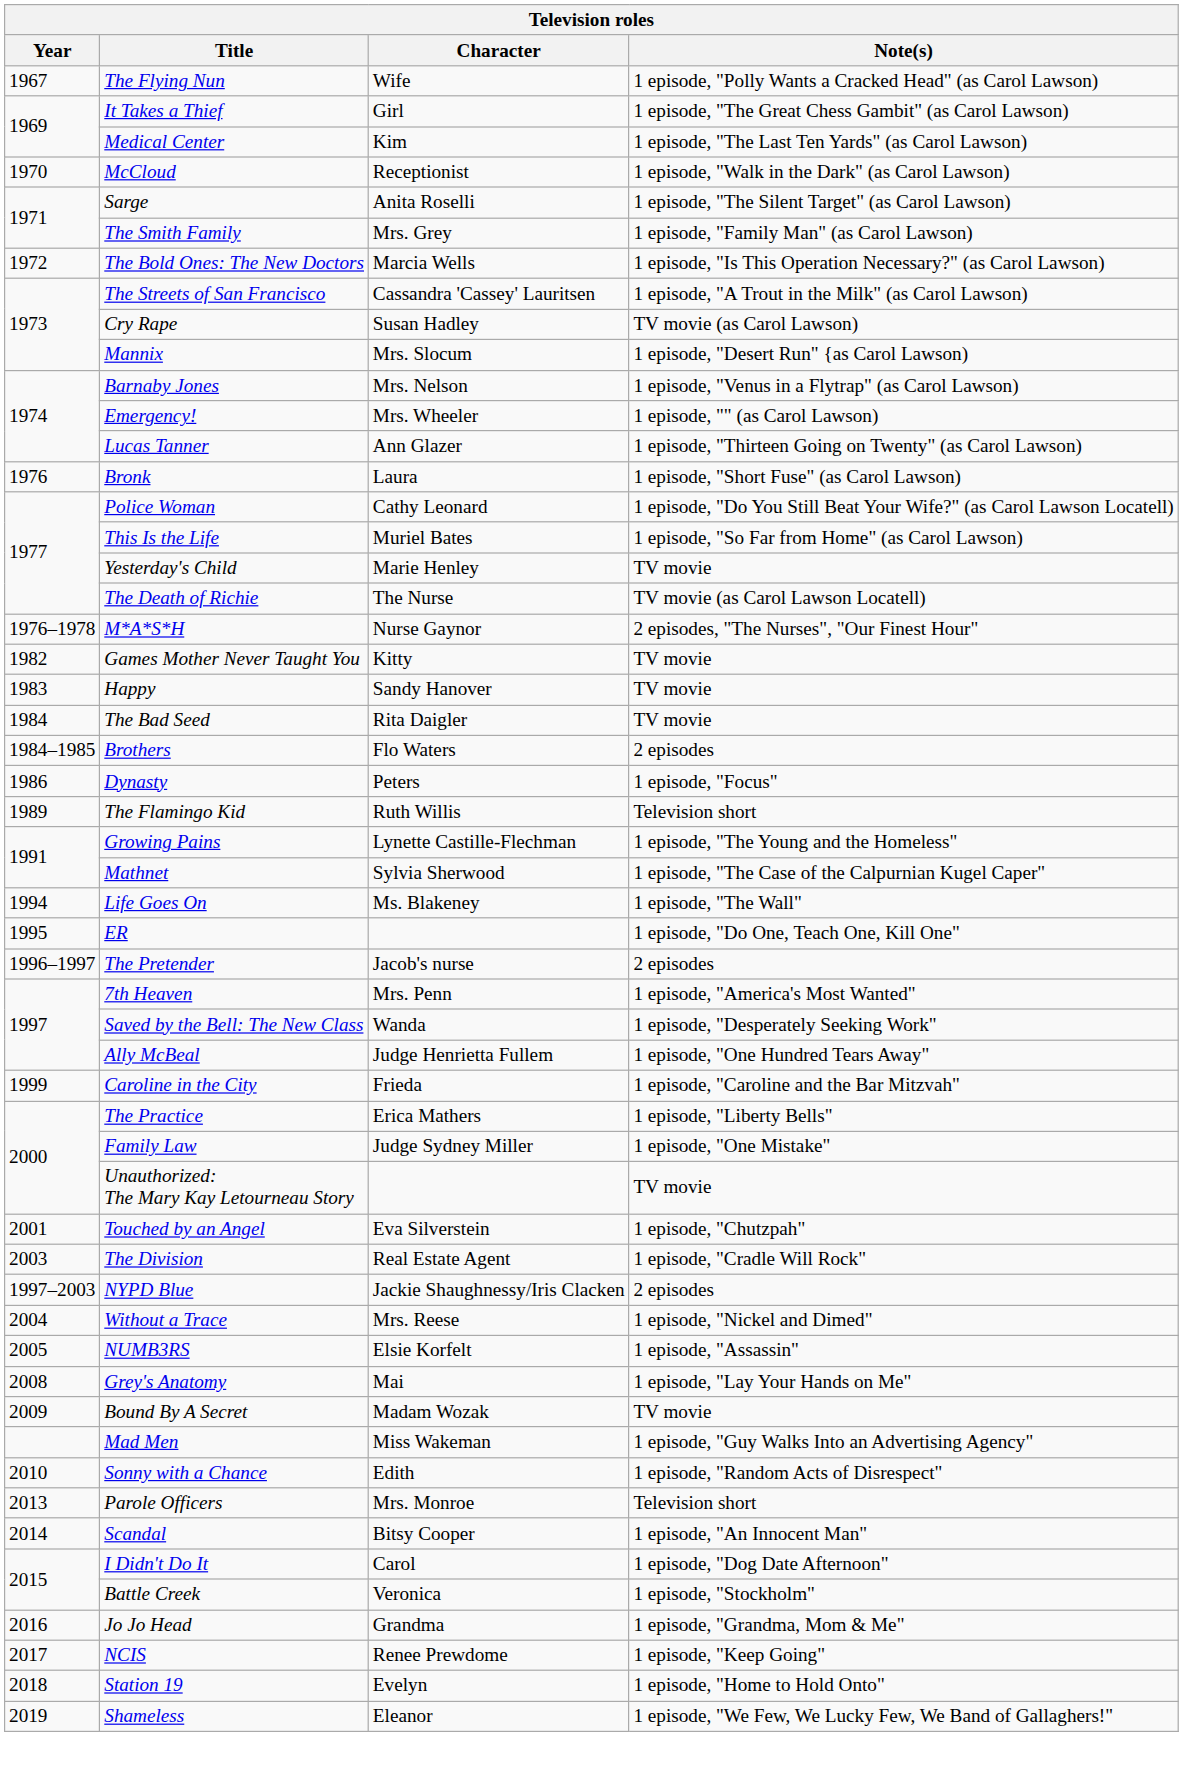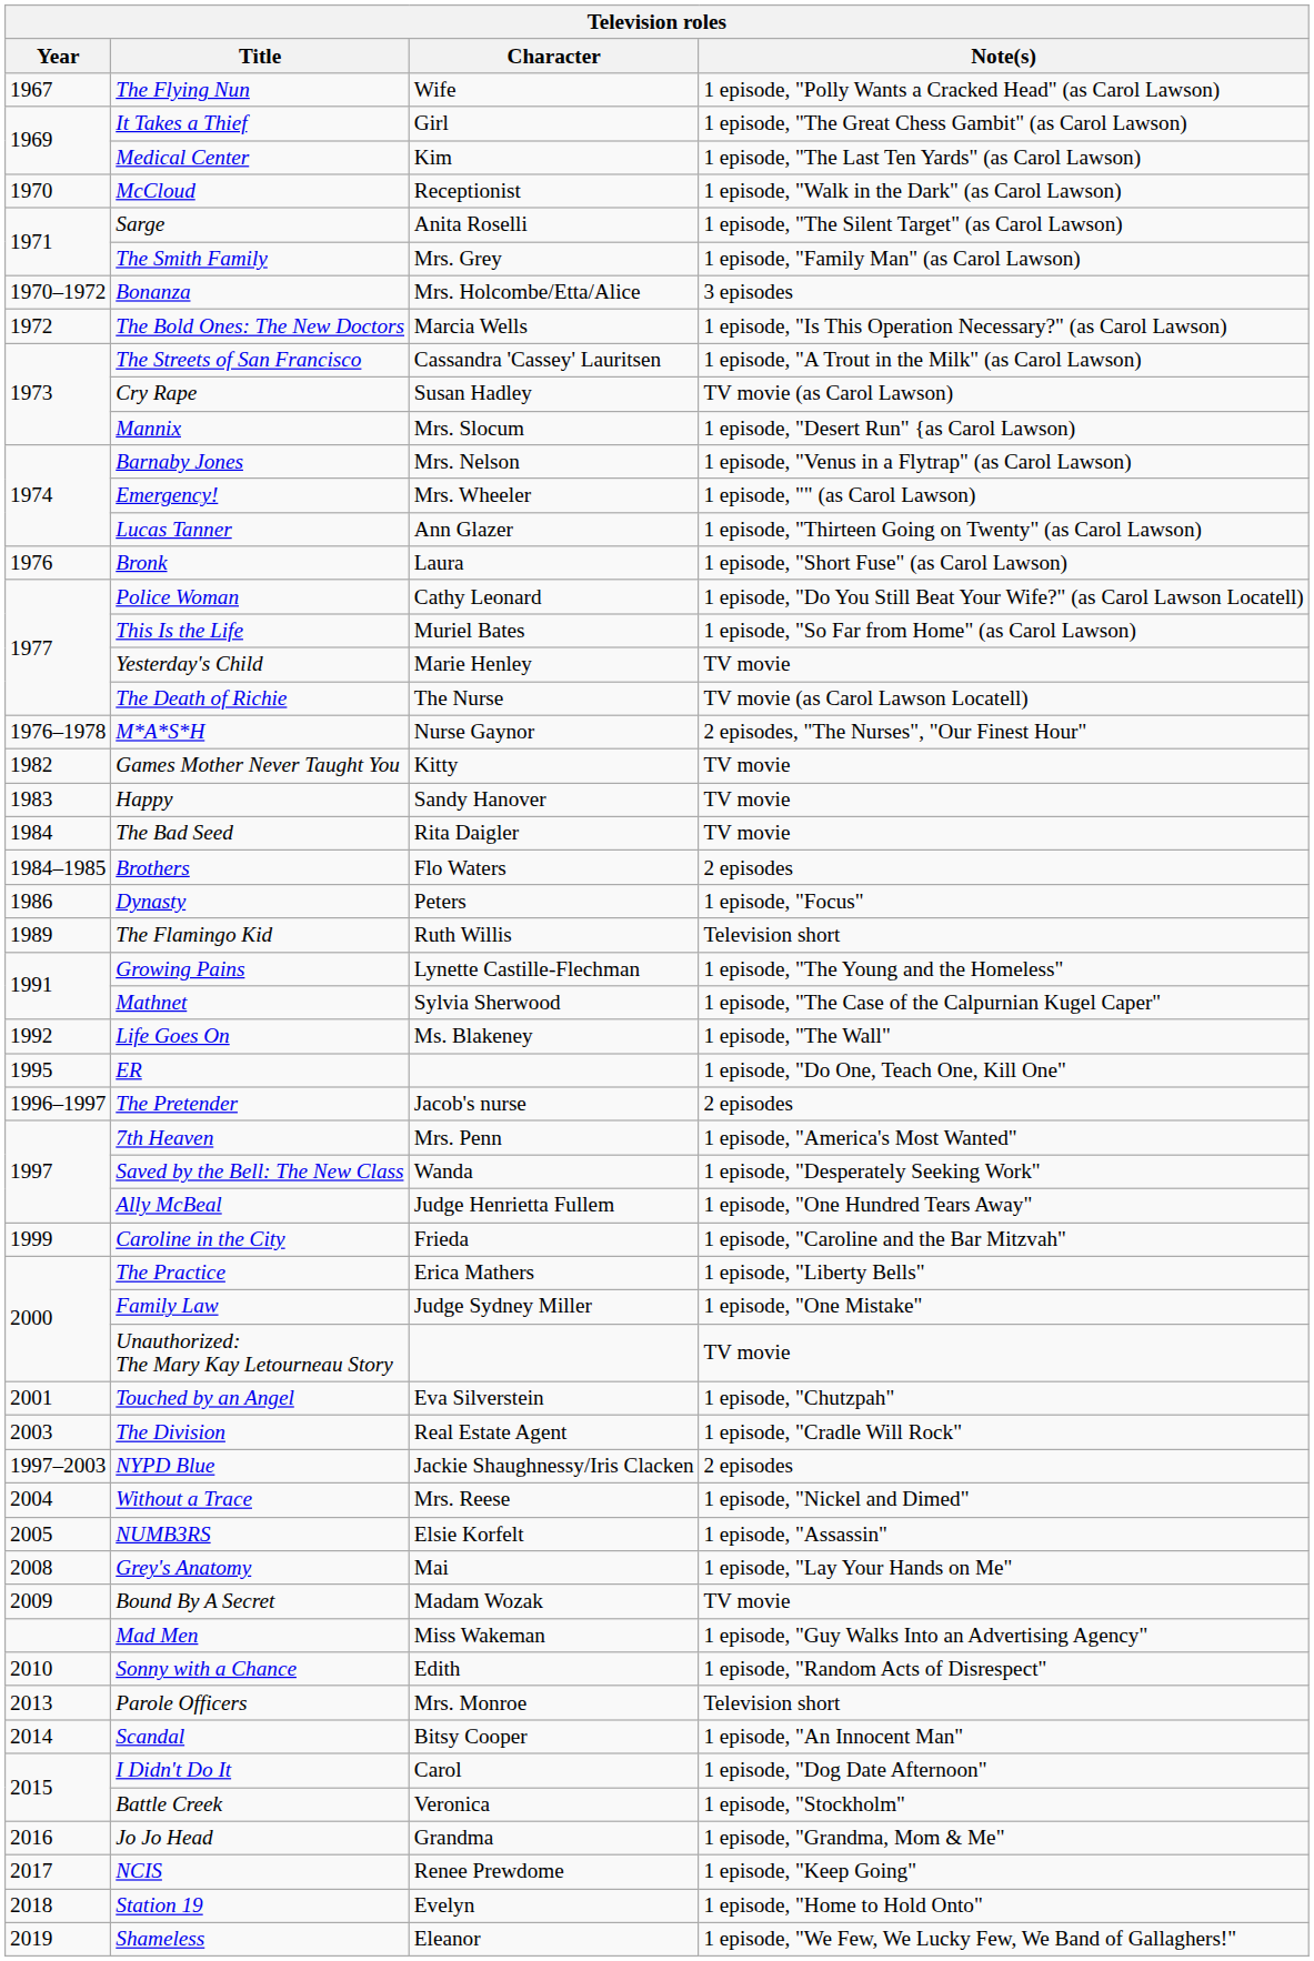 <table class="wikitable sortable">
 <tr>
 <th colspan="4">Television roles</th>
 </tr>
 <tr>
 <th>Year</th>
 <th>Title</th>
 <th>Character</th>
 <th>Note(s)</th>
 </tr>
 <tr>
 <td>1967</td>
 <td><em><a href='#'>The Flying Nun</a></em></td>
 <td>Wife</td>
 <td>1 episode, "Polly Wants a Cracked Head" (as Carol Lawson)</td>
 </tr>
 <tr>
 <td rowspan="2">1969</td>
 <td><em><a href='#'>It Takes a Thief</a></em></td>
 <td>Girl</td>
 <td>1 episode, "The Great Chess Gambit" (as Carol Lawson)</td>
 </tr>
 <tr>
 <td><em><a href='#'>Medical Center</a></em></td>
 <td>Kim</td>
 <td>1 episode, "The Last Ten Yards" (as Carol Lawson)</td>
 </tr>
 <tr>
 <td>1970</td>
 <td><em><a href='#'>McCloud</a></em></td>
 <td>Receptionist</td>
 <td>1 episode, "Walk in the Dark" (as Carol Lawson)</td>
 </tr>
 <tr>
 <td rowspan="2">1971</td>
 <td><em>Sarge</em></td>
 <td>Anita Roselli</td>
 <td>1 episode, "The Silent Target" (as Carol Lawson)</td>
 </tr>
 <tr>
 <td><em><a href='#'>The Smith Family</a></em></td>
 <td>Mrs. Grey</td>
 <td>1 episode, "Family Man" (as Carol Lawson)</td>
+</tr>
+<tr>
+<td>1970–1972</td>
+<td><em><a href='#'>Bonanza</a></em></td>
+<td>Mrs. Holcombe/Etta/Alice</td>
+<td>3 episodes</td>
 </tr>
 <tr>
 <td>1972</td>
 <td><em><a href='#'>The Bold Ones: The New Doctors</a></em></td>
 <td>Marcia Wells</td>
 <td>1 episode, "Is This Operation Necessary?" (as Carol Lawson)</td>
 </tr>
 <tr>
 <td rowspan="3">1973</td>
 <td><em><a href='#'>The Streets of San Francisco</a></em></td>
 <td>Cassandra 'Cassey' Lauritsen</td>
 <td>1 episode, "A Trout in the Milk" (as Carol Lawson)</td>
 </tr>
 <tr>
 <td><em>Cry Rape</em></td>
 <td>Susan Hadley</td>
 <td>TV movie (as Carol Lawson)</td>
 </tr>
 <tr>
 <td><em><a href='#'>Mannix</a></em></td>
 <td>Mrs. Slocum</td>
 <td>1 episode, "Desert Run" {as Carol Lawson)</td>
 </tr>
 <tr>
 <td rowspan="3">1974</td>
 <td><em><a href='#'>Barnaby Jones</a></em></td>
 <td>Mrs. Nelson</td>
 <td>1 episode, "Venus in a Flytrap" (as Carol Lawson)</td>
 </tr>
 <tr>
 <td><em><a href='#'>Emergency!</a></em></td>
 <td>Mrs. Wheeler</td>
 <td>1 episode, "" (as Carol Lawson)</td>
 </tr>
 <tr>
 <td><em><a href='#'>Lucas Tanner</a></em></td>
 <td>Ann Glazer</td>
 <td>1 episode, "Thirteen Going on Twenty" (as Carol Lawson)</td>
 </tr>
 <tr>
 <td>1976</td>
 <td><em><a href='#'>Bronk</a></em></td>
 <td>Laura</td>
 <td>1 episode, "Short Fuse" (as Carol Lawson)</td>
 </tr>
 <tr>
 <td rowspan="4">1977</td>
 <td><em><a href='#'>Police Woman</a></em></td>
 <td>Cathy Leonard</td>
 <td>1 episode, "Do You Still Beat Your Wife?" (as Carol Lawson Locatell)</td>
 </tr>
 <tr>
 <td><em><a href='#'>This Is the Life</a></em></td>
 <td>Muriel Bates</td>
 <td>1 episode, "So Far from Home" (as Carol Lawson)</td>
 </tr>
 <tr>
 <td><em>Yesterday's Child</em></td>
 <td>Marie Henley</td>
 <td>TV movie</td>
 </tr>
 <tr>
 <td><em><a href='#'>The Death of Richie</a></em></td>
 <td>The Nurse</td>
 <td>TV movie (as Carol Lawson Locatell)</td>
 </tr>
 <tr>
 <td>1976–1978</td>
 <td><em><a href='#'>M*A*S*H</a></em></td>
 <td>Nurse Gaynor</td>
 <td>2 episodes, "The Nurses", "Our Finest Hour"</td>
 </tr>
 <tr>
 <td>1982</td>
 <td><em>Games Mother Never Taught You</em></td>
 <td>Kitty</td>
 <td>TV movie</td>
 </tr>
 <tr>
 <td>1983</td>
 <td><em>Happy</em></td>
 <td>Sandy Hanover</td>
 <td>TV movie</td>
 </tr>
 <tr>
 <td>1984</td>
 <td><em>The Bad Seed</em></td>
 <td>Rita Daigler</td>
 <td>TV movie</td>
 </tr>
 <tr>
 <td>1984–1985</td>
 <td><em><a href='#'>Brothers</a></em></td>
 <td>Flo Waters</td>
 <td>2 episodes</td>
 </tr>
 <tr>
 <td>1986</td>
 <td><em><a href='#'>Dynasty</a></em></td>
 <td>Peters</td>
 <td>1 episode, "Focus"</td>
 </tr>
 <tr>
 <td>1989</td>
 <td><em>The Flamingo Kid</em></td>
 <td>Ruth Willis</td>
 <td>Television short</td>
 </tr>
 <tr>
 <td rowspan="2">1991</td>
 <td><em><a href='#'>Growing Pains</a></em></td>
 <td>Lynette Castille-Flechman</td>
 <td>1 episode, "The Young and the Homeless"</td>
 </tr>
 <tr>
 <td><em><a href='#'>Mathnet</a></em></td>
 <td>Sylvia Sherwood</td>
 <td>1 episode, "The Case of the Calpurnian Kugel Caper"</td>
 </tr>
 <tr>
-<td>1994</td>
+<td>1992</td>
 <td><em><a href='#'>Life Goes On</a></em></td>
 <td>Ms. Blakeney</td>
 <td>1 episode, "The Wall"</td>
 </tr>
 <tr>
 <td>1995</td>
 <td><em><a href='#'>ER</a></em></td>
 <td></td>
 <td>1 episode, "Do One, Teach One, Kill One"</td>
 </tr>
 <tr>
 <td>1996–1997</td>
 <td><em><a href='#'>The Pretender</a></em></td>
 <td>Jacob's nurse</td>
 <td>2 episodes</td>
 </tr>
 <tr>
 <td rowspan="3">1997</td>
 <td><em><a href='#'>7th Heaven</a></em></td>
 <td>Mrs. Penn</td>
 <td>1 episode, "America's Most Wanted"</td>
 </tr>
 <tr>
 <td><em><a href='#'>Saved by the Bell: The New Class</a></em></td>
 <td>Wanda</td>
 <td>1 episode, "Desperately Seeking Work"</td>
 </tr>
 <tr>
 <td><em><a href='#'>Ally McBeal</a></em></td>
 <td>Judge Henrietta Fullem</td>
 <td>1 episode, "One Hundred Tears Away"</td>
 </tr>
 <tr>
 <td>1999</td>
 <td><em><a href='#'>Caroline in the City</a></em></td>
 <td>Frieda</td>
 <td>1 episode, "Caroline and the Bar Mitzvah"</td>
 </tr>
 <tr>
 <td rowspan="3">2000</td>
 <td><em><a href='#'>The Practice</a></em></td>
 <td>Erica Mathers</td>
 <td>1 episode, "Liberty Bells"</td>
 </tr>
 <tr>
 <td><em><a href='#'>Family Law</a></em></td>
 <td>Judge Sydney Miller</td>
 <td>1 episode, "One Mistake"</td>
 </tr>
 <tr>
 <td><em>Unauthorized:<br> The Mary Kay Letourneau Story</em></td>
 <td></td>
 <td>TV movie</td>
 </tr>
 <tr>
 <td>2001</td>
 <td><em><a href='#'>Touched by an Angel</a></em></td>
 <td>Eva Silverstein</td>
 <td>1 episode, "Chutzpah"</td>
 </tr>
 <tr>
 <td>2003</td>
 <td><em><a href='#'>The Division</a></em></td>
 <td>Real Estate Agent</td>
 <td>1 episode, "Cradle Will Rock"</td>
 </tr>
 <tr>
 <td>1997–2003</td>
 <td><em><a href='#'>NYPD Blue</a></em></td>
 <td>Jackie Shaughnessy/Iris Clacken</td>
 <td>2 episodes</td>
 </tr>
 <tr>
 <td>2004</td>
 <td><em><a href='#'>Without a Trace</a></em></td>
 <td>Mrs. Reese</td>
 <td>1 episode, "Nickel and Dimed"</td>
 </tr>
 <tr>
 <td>2005</td>
 <td><em><a href='#'>NUMB3RS</a></em></td>
 <td>Elsie Korfelt</td>
 <td>1 episode, "Assassin"</td>
 </tr>
 <tr>
 <td>2008</td>
 <td><em><a href='#'>Grey's Anatomy</a></em></td>
 <td>Mai</td>
 <td>1 episode, "Lay Your Hands on Me"</td>
 </tr>
 <tr>
 <td>2009</td>
 <td><em>Bound By A Secret</em></td>
 <td>Madam Wozak</td>
 <td>TV movie</td>
 </tr>
 <tr>
 <td></td>
 <td><em><a href='#'>Mad Men</a></em></td>
 <td>Miss Wakeman</td>
 <td>1 episode, "Guy Walks Into an Advertising Agency"</td>
 </tr>
 <tr>
 <td>2010</td>
 <td><em><a href='#'>Sonny with a Chance</a></em></td>
 <td>Edith</td>
 <td>1 episode, "Random Acts of Disrespect"</td>
 </tr>
 <tr>
 <td>2013</td>
 <td><em>Parole Officers</em></td>
 <td>Mrs. Monroe</td>
 <td>Television short</td>
 </tr>
 <tr>
 <td>2014</td>
 <td><em><a href='#'>Scandal</a></em></td>
 <td>Bitsy Cooper</td>
 <td>1 episode, "An Innocent Man"</td>
 </tr>
 <tr>
 <td rowspan="2">2015</td>
 <td><em><a href='#'>I Didn't Do It</a></em></td>
 <td>Carol</td>
 <td>1 episode, "Dog Date Afternoon"</td>
 </tr>
 <tr>
 <td><em>Battle Creek</em></td>
 <td>Veronica</td>
 <td>1 episode, "Stockholm"</td>
 </tr>
 <tr>
 <td>2016</td>
 <td><em>Jo Jo Head</em></td>
 <td>Grandma</td>
 <td>1 episode, "Grandma, Mom & Me"</td>
 </tr>
 <tr>
 <td>2017</td>
 <td><em><a href='#'>NCIS</a></em></td>
 <td>Renee Prewdome</td>
 <td>1 episode, "Keep Going"</td>
 </tr>
 <tr>
 <td>2018</td>
 <td><em><a href='#'>Station 19</a></em></td>
 <td>Evelyn</td>
 <td>1 episode, "Home to Hold Onto"</td>
 </tr>
 <tr>
 <td>2019</td>
 <td><em><a href='#'>Shameless</a></em></td>
 <td>Eleanor</td>
 <td>1 episode, "We Few, We Lucky Few, We Band of Gallaghers!"</td>
 </tr>
 </table>
